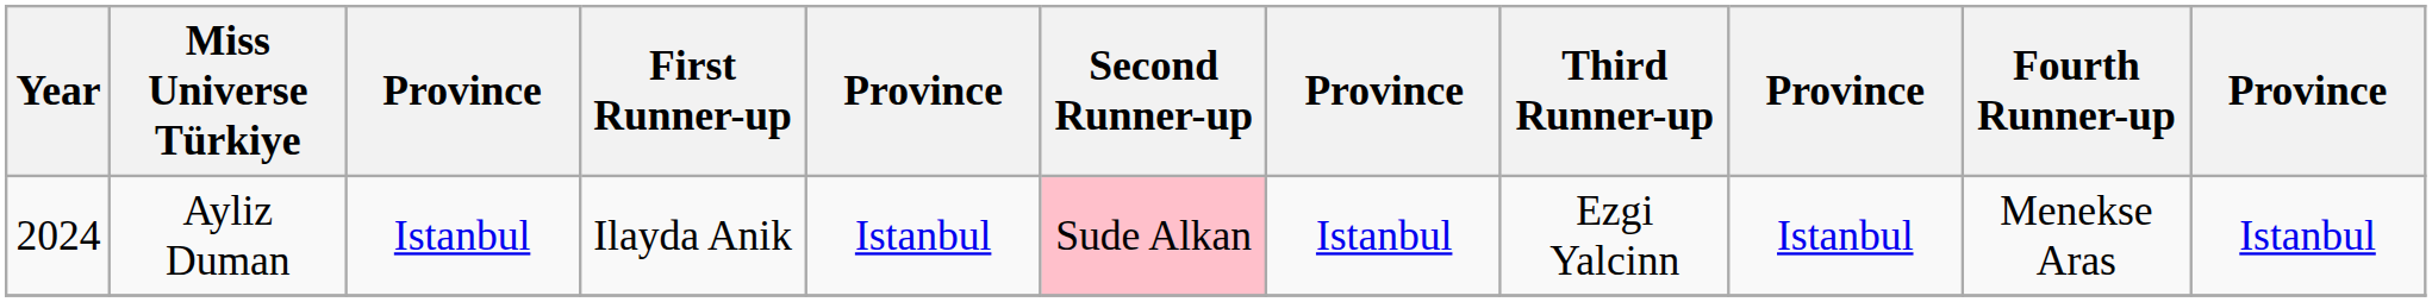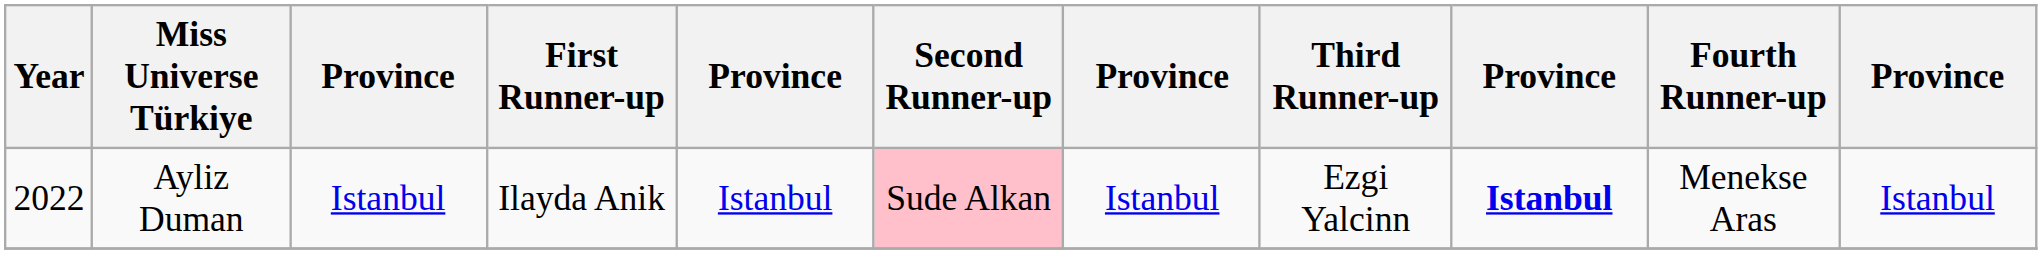 <table class="wikitable sortable" style="font-size:95%; text-align:center;">
 <tr>
 <th !width="60">Year</th>
 <th width="250">Miss Universe Türkiye</th>
 <th width="250">Province</th>
 <th width="250">First Runner-up</th>
 <th width="250">Province</th>
 <th width="250">Second Runner-up</th>
 <th width="250">Province</th>
 <th width="250">Third Runner-up</th>
 <th width="250">Province</th>
 <th width="250">Fourth Runner-up</th>
 <th width="250">Province</th>
 </tr>
 <tr>
-<td>2024</td>
+<td>2022</td>
 <td>Ayliz Duman</td>
 <td><a href='#'>Istanbul</a></td>
 <td>Ilayda Anik</td>
 <td><a href='#'>Istanbul</a></td>
 <td style="background: pink;">Sude Alkan</td>
 <td><a href='#'>Istanbul</a></td>
 <td>Ezgi Yalcinn</td>
-<td><a href='#'>Istanbul</a></td>
+<td><strong><a href='#'>Istanbul</a></strong></td>
 <td>Menekse Aras</td>
 <td><a href='#'>Istanbul</a></td>
 </tr>
 <tr>
 </tr>
 </table>
